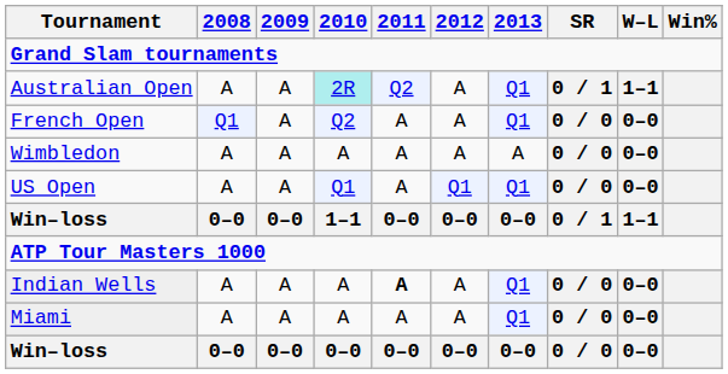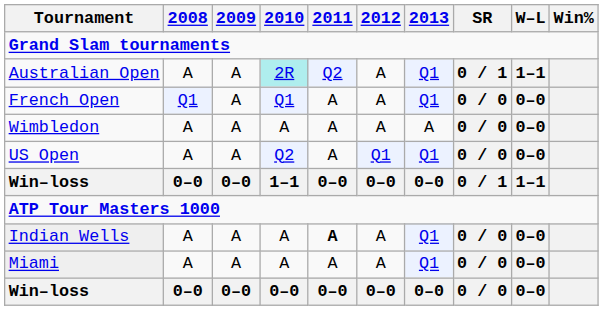 <table class=wikitable style=text-align:center>
 <tr>
 <th>Tournament</th>
 <th><a href='#'>2008</a></th>
 <th><a href='#'>2009</a></th>
 <th><a href='#'>2010</a></th>
 <th><a href='#'>2011</a></th>
 <th><a href='#'>2012</a></th>
 <th><a href='#'>2013</a></th>
 <th>SR</th>
 <th>W–L</th>
 <th>Win%</th>
 </tr>
 <tr>
 <td colspan=25 style=text-align:left><a href='#'><strong>Grand Slam tournaments</strong></a></td>
 </tr>
 <tr>
 <td align=left><a href='#'>Australian Open</a></td>
 <td>A</td>
 <td>A</td>
 <td bgcolor=afeeee><a href='#'>2R</a></td>
 <td bgcolor=ecf2ff><a href='#'>Q2</a></td>
 <td>A</td>
 <td bgcolor=ecf2ff><a href='#'>Q1</a></td>
 <th>0 / 1</th>
 <th>1–1</th>
 <th></th>
 </tr>
 <tr>
 <td align=left><a href='#'>French Open</a></td>
 <td bgcolor=ecf2ff><a href='#'>Q1</a></td>
 <td>A</td>
-<td bgcolor=ecf2ff><a href='#'>Q2</a></td>
+<td bgcolor=ecf2ff><a href='#'>Q1</a></td>
 <td>A</td>
 <td>A</td>
 <td bgcolor=ecf2ff><a href='#'>Q1</a></td>
 <th>0 / 0</th>
 <th>0–0</th>
 <th></th>
 </tr>
 <tr>
 <td align=left><a href='#'>Wimbledon</a></td>
 <td>A</td>
 <td>A</td>
 <td>A</td>
 <td>A</td>
 <td>A</td>
 <td>A</td>
 <th>0 / 0</th>
 <th>0–0</th>
 <th></th>
 </tr>
 <tr>
 <td align=left><a href='#'>US Open</a></td>
 <td>A</td>
 <td>A</td>
-<td bgcolor=ecf2ff><a href='#'>Q1</a></td>
+<td bgcolor=ecf2ff><a href='#'>Q2</a></td>
 <td>A</td>
 <td bgcolor=ecf2ff><a href='#'>Q1</a></td>
 <td bgcolor=ecf2ff><a href='#'>Q1</a></td>
 <th>0 / 0</th>
 <th>0–0</th>
 <th></th>
 </tr>
 <tr>
 <th style=text-align:left><strong>Win–loss</strong></th>
 <th>0–0</th>
 <th>0–0</th>
 <th>1–1</th>
 <th>0–0</th>
 <th>0–0</th>
 <th>0–0</th>
 <th>0 / 1</th>
 <th>1–1</th>
 <th></th>
 </tr>
 <tr>
 <td colspan=25 style=text-align:left><strong><a href='#'>ATP Tour Masters 1000</a></strong></td>
 </tr>
 <tr>
 <td bgcolor=efefef align=left><a href='#'>Indian Wells</a></td>
 <td>A</td>
 <td>A</td>
 <td>A</td>
 <td><strong>A</strong></td>
 <td>A</td>
 <td bgcolor=ecf2ff><a href='#'>Q1</a></td>
 <th>0 / 0</th>
 <th>0–0</th>
 <th></th>
 </tr>
 <tr>
 <td bgcolor=efefef align=left><a href='#'>Miami</a></td>
 <td>A</td>
 <td>A</td>
 <td>A</td>
 <td>A</td>
 <td>A</td>
 <td bgcolor=ecf2ff><a href='#'>Q1</a></td>
 <th>0 / 0</th>
 <th>0–0</th>
 <th></th>
 </tr>
 <tr>
 <th style=text-align:left><strong>Win–loss</strong></th>
 <th>0–0</th>
 <th>0–0</th>
 <th>0–0</th>
 <th>0–0</th>
 <th>0–0</th>
 <th>0–0</th>
 <th>0 / 0</th>
 <th>0–0</th>
 <th></th>
 </tr>
 </table>
